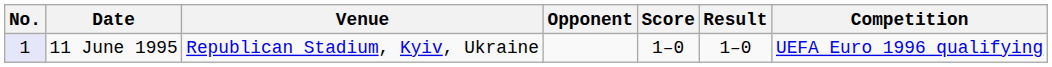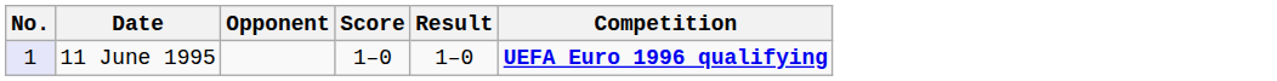 <table class="wikitable sortable">
 <tr>
 <th scope="col">No.</th>
 <th scope="col">Date</th>
-<th scope="col">Venue</th>
 <th scope="col">Opponent</th>
 <th scope="col">Score</th>
 <th scope="col">Result</th>
 <th scope="col">Competition</th>
 </tr>
 <tr>
 <td align="center" style="background: lavender;">1</td>
 <td>11 June 1995</td>
-<td><a href='#'>Republican Stadium</a>, <a href='#'>Kyiv</a>, Ukraine</td>
 <td></td>
 <td align="center">1–0</td>
 <td align="center">1–0</td>
-<td><a href='#'>UEFA Euro 1996 qualifying</a></td>
+<td><strong><a href='#'>UEFA Euro 1996 qualifying</a></strong></td>
 </tr>
 </table>
